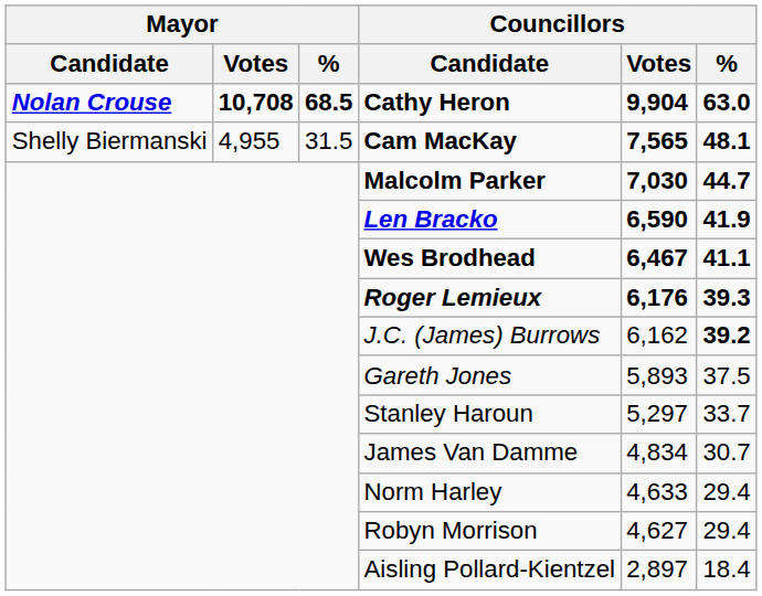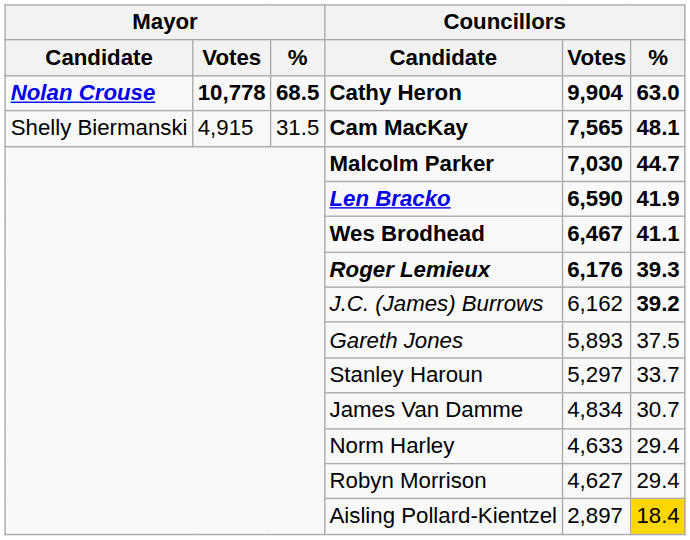 <table class="wikitable collapsible collapsed" align="right">
 <tr>
 <th colspan=3>Mayor</th>
 <th colspan=3>Councillors</th>
 </tr>
 <tr>
 <th>Candidate</th>
 <th>Votes</th>
 <th>%</th>
 <th>Candidate</th>
 <th>Votes</th>
 <th>%</th>
 </tr>
 <tr>
 <td><strong><em><a href='#'>Nolan Crouse</a></em></strong></td>
-<td><strong>10,708</strong></td>
+<td><strong>10,778</strong></td>
 <td><strong>68.5</strong></td>
 <td><strong>Cathy Heron</strong></td>
 <td><strong>9,904</strong></td>
 <td><strong>63.0</strong></td>
 </tr>
 <tr>
 <td>Shelly Biermanski</td>
-<td>4,955</td>
+<td>4,915</td>
 <td>31.5</td>
 <td><strong>Cam MacKay</strong></td>
 <td><strong>7,565</strong></td>
 <td><strong>48.1</strong></td>
 </tr>
 <tr>
 <td rowspan=12 colspan=3></td>
 <td><strong>Malcolm Parker</strong></td>
 <td><strong>7,030</strong></td>
 <td><strong>44.7</strong></td>
 </tr>
 <tr>
 <td><strong><em><a href='#'>Len Bracko</a></em></strong></td>
 <td><strong>6,590</strong></td>
 <td><strong>41.9</strong></td>
 </tr>
 <tr>
 <td><strong>Wes Brodhead</strong></td>
 <td><strong>6,467</strong></td>
 <td><strong>41.1</strong></td>
 </tr>
 <tr>
 <td><strong><em>Roger Lemieux</em></strong></td>
 <td><strong>6,176</strong></td>
 <td><strong>39.3</strong></td>
 </tr>
 <tr>
 <td><em>J.C. (James) Burrows</em></td>
 <td>6,162</td>
 <td><strong>39.2</strong></td>
 </tr>
 <tr>
 <td><em>Gareth Jones</em></td>
 <td>5,893</td>
 <td>37.5</td>
 </tr>
 <tr>
 <td>Stanley Haroun</td>
 <td>5,297</td>
 <td>33.7</td>
 </tr>
 <tr>
 <td>James Van Damme</td>
 <td>4,834</td>
 <td>30.7</td>
 </tr>
 <tr>
 <td>Norm Harley</td>
 <td>4,633</td>
 <td>29.4</td>
 </tr>
 <tr>
 <td>Robyn Morrison</td>
 <td>4,627</td>
 <td>29.4</td>
 </tr>
 <tr>
 <td>Aisling Pollard-Kientzel</td>
 <td>2,897</td>
-<td>18.4</td>
+<td style="background: gold;">18.4</td>
 </tr>
 </table>
